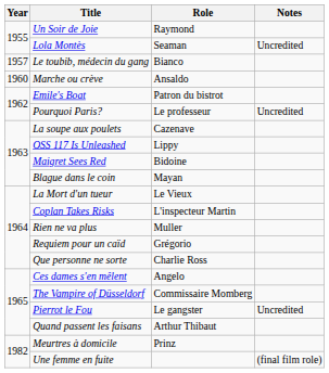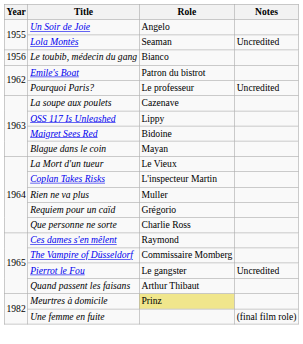 <table class="wikitable sortable">
 <tr>
 <th>Year</th>
 <th>Title</th>
 <th>Role</th>
 <th class="unsortable">Notes</th>
 </tr>
 <tr>
 <td rowspan=2>1955</td>
 <td><em><a href='#'>Un Soir de Joie</a></em></td>
-<td>Raymond</td>
+<td>Angelo</td>
 <td></td>
 </tr>
 <tr>
 <td><em><a href='#'>Lola Montès</a></em></td>
 <td>Seaman</td>
 <td>Uncredited</td>
 </tr>
 <tr>
-<td>1957</td>
+<td>1956</td>
 <td><em>Le toubib, médecin du gang</em></td>
 <td>Bianco</td>
-<td></td>
-</tr>
-<tr>
-<td>1960</td>
-<td><em>Marche ou crève</em></td>
-<td>Ansaldo</td>
 <td></td>
 </tr>
 <tr>
 <td rowspan=2>1962</td>
 <td><em><a href='#'>Emile's Boat</a></em></td>
 <td>Patron du bistrot</td>
 <td></td>
 </tr>
 <tr>
 <td><em>Pourquoi Paris?</em></td>
 <td>Le professeur</td>
 <td>Uncredited</td>
 </tr>
 <tr>
 <td rowspan=4>1963</td>
 <td><em>La soupe aux poulets</em></td>
 <td>Cazenave</td>
 <td></td>
 </tr>
 <tr>
 <td><em><a href='#'>OSS 117 Is Unleashed</a></em></td>
 <td>Lippy</td>
 <td></td>
 </tr>
 <tr>
 <td><em><a href='#'>Maigret Sees Red</a></em></td>
 <td>Bidoine</td>
 <td></td>
 </tr>
 <tr>
 <td><em>Blague dans le coin</em></td>
 <td>Mayan</td>
 <td></td>
 </tr>
 <tr>
 <td rowspan=5>1964</td>
 <td><em>La Mort d'un tueur</em></td>
 <td>Le Vieux</td>
 <td></td>
 </tr>
 <tr>
 <td><em><a href='#'>Coplan Takes Risks</a></em></td>
 <td>L'inspecteur Martin</td>
 <td></td>
 </tr>
 <tr>
 <td><em>Rien ne va plus</em></td>
 <td>Muller</td>
 <td></td>
 </tr>
 <tr>
 <td><em>Requiem pour un caïd</em></td>
 <td>Grégorio</td>
 <td></td>
 </tr>
 <tr>
 <td><em>Que personne ne sorte</em></td>
 <td>Charlie Ross</td>
 <td></td>
 </tr>
 <tr>
 <td rowspan=4>1965</td>
 <td><em><a href='#'>Ces dames s'en mêlent</a></em></td>
-<td>Angelo</td>
+<td>Raymond</td>
 <td></td>
 </tr>
 <tr>
 <td><em><a href='#'>The Vampire of Düsseldorf</a></em></td>
 <td>Commissaire Momberg</td>
 <td></td>
 </tr>
 <tr>
 <td><em><a href='#'>Pierrot le Fou</a></em></td>
 <td>Le gangster</td>
 <td>Uncredited</td>
 </tr>
 <tr>
 <td><em>Quand passent les faisans</em></td>
 <td>Arthur Thibaut</td>
 <td></td>
 </tr>
 <tr>
 <td rowspan=2>1982</td>
 <td><em>Meurtres à domicile</em></td>
-<td>Prinz</td>
+<td style="background: khaki;">Prinz</td>
 <td></td>
 </tr>
 <tr>
 <td><em>Une femme en fuite</em></td>
 <td></td>
 <td>(final film role)</td>
 </tr>
 </table>
